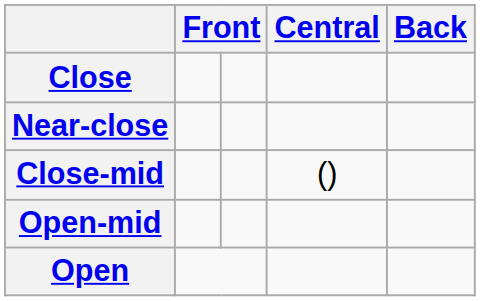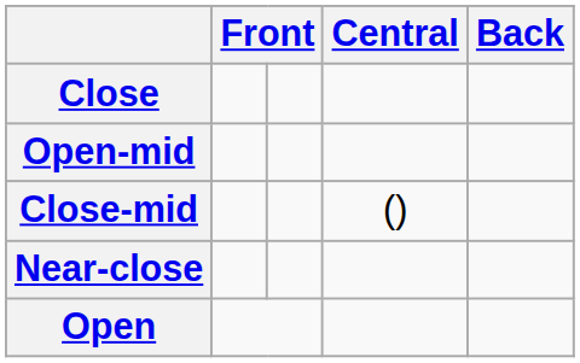 <table class="wikitable" style="text-align:center">
 <tr>
 <th></th>
 <th colspan="2"><a href='#'>Front</a></th>
 <th><a href='#'>Central</a></th>
 <th><a href='#'>Back</a></th>
 </tr>
 <tr>
 <th><a href='#'>Close</a></th>
 <td></td>
 <td></td>
 <td></td>
 <td></td>
 </tr>
 <tr>
-<th><a href='#'>Near-close</a></th>
+<th><a href='#'>Open-mid</a></th>
 <td></td>
 <td></td>
 <td></td>
 <td></td>
 </tr>
 <tr>
 <th><a href='#'>Close-mid</a></th>
 <td></td>
 <td></td>
 <td>()</td>
 <td></td>
 </tr>
 <tr>
-<th><a href='#'>Open-mid</a></th>
+<th><a href='#'>Near-close</a></th>
 <td></td>
 <td></td>
 <td></td>
 <td></td>
 </tr>
 <tr>
 <th><a href='#'>Open</a></th>
 <td colspan="2"></td>
 <td></td>
 <td></td>
 </tr>
 </table>
